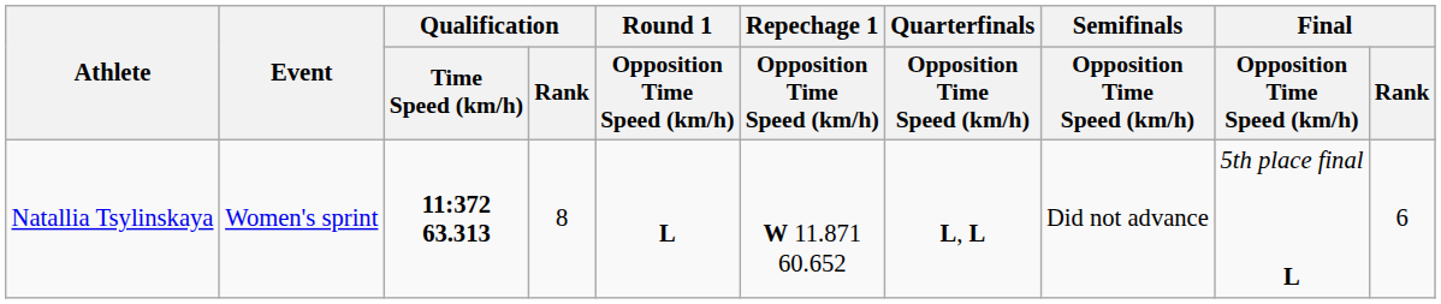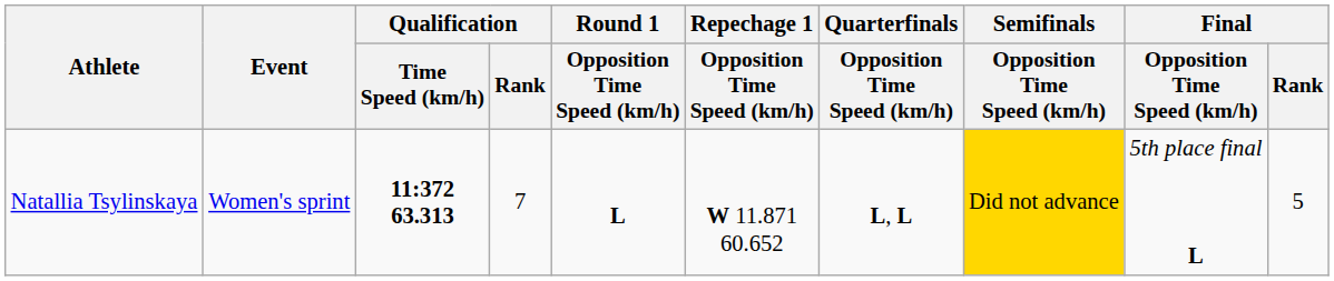 <table class="wikitable" style="font-size:90%">
 <tr>
 <th rowspan="2">Athlete</th>
 <th rowspan="2">Event</th>
 <th colspan=2>Qualification</th>
 <th>Round 1</th>
 <th>Repechage 1</th>
 <th>Quarterfinals</th>
 <th>Semifinals</th>
 <th colspan=2>Final</th>
 </tr>
 <tr style="font-size:95%">
 <th>Time<br>Speed (km/h)</th>
 <th>Rank</th>
 <th>Opposition<br>Time<br>Speed (km/h)</th>
 <th>Opposition<br>Time<br>Speed (km/h)</th>
 <th>Opposition<br>Time<br>Speed (km/h)</th>
 <th>Opposition<br>Time<br>Speed (km/h)</th>
 <th>Opposition<br>Time<br>Speed (km/h)</th>
 <th>Rank</th>
 </tr>
 <tr align=center>
 <td align=left><a href='#'>Natallia Tsylinskaya</a></td>
 <td align=left><a href='#'>Women's sprint</a></td>
 <td><strong>11:372<br>63.313</strong></td>
-<td>8</td>
+<td>7</td>
 <td><br><strong>L</strong></td>
 <td><br><br><strong>W</strong> 11.871<br>60.652</td>
 <td><br><strong>L</strong>, <strong>L</strong></td>
-<td>Did not advance</td>
+<td style="background: gold;">Did not advance</td>
 <td><em>5th place final</em><br><br><br><br><strong>L</strong></td>
-<td>6</td>
+<td>5</td>
 </tr>
 </table>
